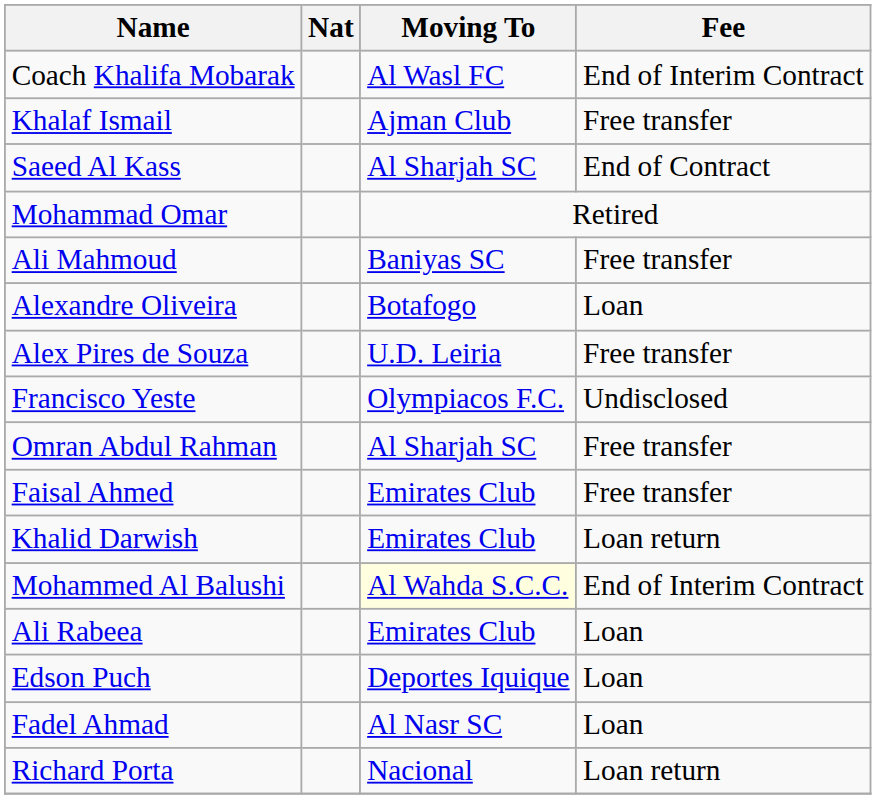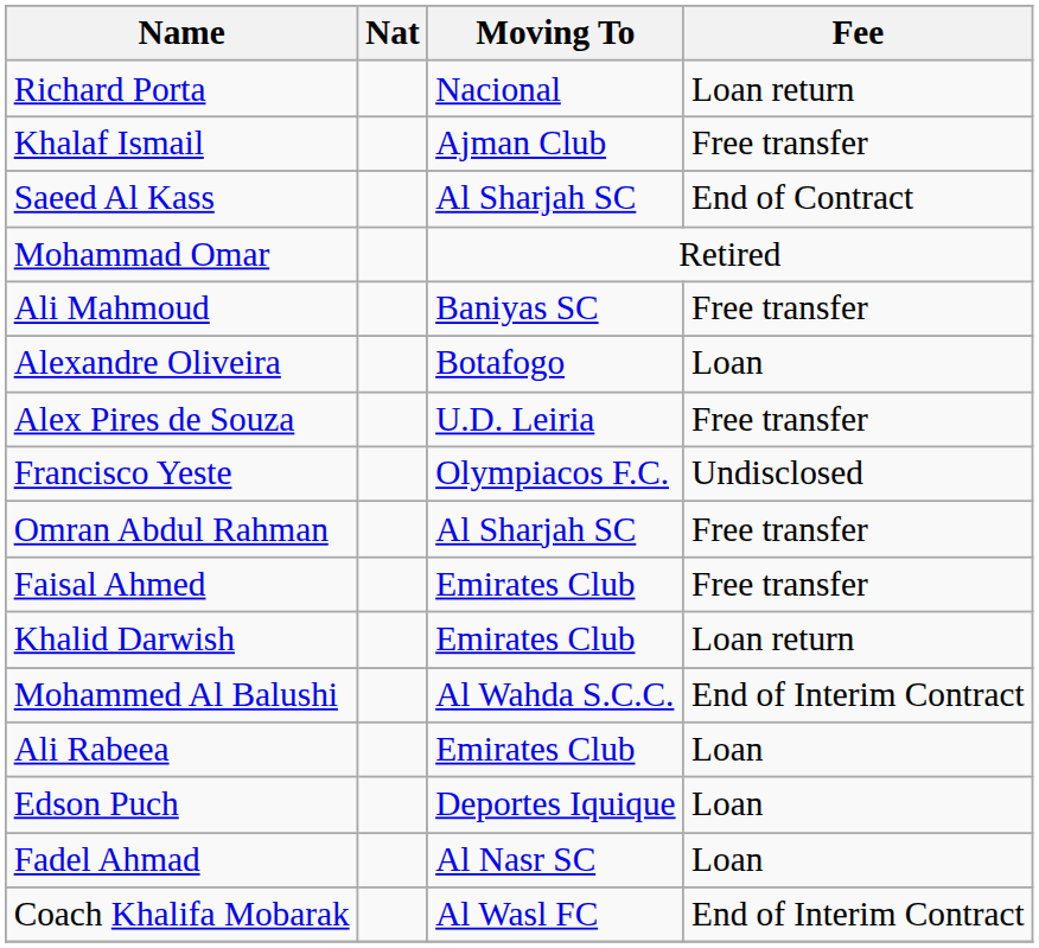 <table class="wikitable sortable">
 <tr>
 <th>Name</th>
 <th>Nat</th>
 <th>Moving To</th>
 <th>Fee</th>
 </tr>
 <tr>
-<td>Coach <a href='#'>Khalifa Mobarak</a></td>
+<td><a href='#'>Richard Porta</a></td>
 <td></td>
-<td><a href='#'>Al Wasl FC</a></td>
-<td>End of Interim Contract</td>
+<td><a href='#'>Nacional</a></td>
+<td>Loan return</td>
 </tr>
 <tr>
 <td><a href='#'>Khalaf Ismail</a></td>
 <td></td>
 <td><a href='#'>Ajman Club</a></td>
 <td>Free transfer</td>
 </tr>
 <tr>
 <td><a href='#'>Saeed Al Kass</a></td>
 <td></td>
 <td><a href='#'>Al Sharjah SC</a></td>
 <td>End of Contract</td>
 </tr>
 <tr>
 <td><a href='#'>Mohammad Omar</a></td>
 <td></td>
 <td style="text-align:center;" colspan="2">Retired</td>
 </tr>
 <tr>
 <td><a href='#'>Ali Mahmoud</a></td>
 <td></td>
 <td><a href='#'>Baniyas SC</a></td>
 <td>Free transfer</td>
 </tr>
 <tr>
 <td><a href='#'>Alexandre Oliveira</a></td>
 <td></td>
 <td><a href='#'>Botafogo</a></td>
 <td>Loan</td>
 </tr>
 <tr>
 <td><a href='#'>Alex Pires de Souza</a></td>
 <td></td>
 <td><a href='#'>U.D. Leiria</a></td>
 <td>Free transfer</td>
 </tr>
 <tr>
 <td><a href='#'>Francisco Yeste</a></td>
 <td></td>
 <td><a href='#'>Olympiacos F.C.</a></td>
 <td>Undisclosed</td>
 </tr>
 <tr>
 <td><a href='#'>Omran Abdul Rahman</a></td>
 <td></td>
 <td><a href='#'>Al Sharjah SC</a></td>
 <td>Free transfer</td>
 </tr>
 <tr>
 <td><a href='#'>Faisal Ahmed</a></td>
 <td></td>
 <td><a href='#'>Emirates Club</a></td>
 <td>Free transfer</td>
 </tr>
 <tr>
 <td><a href='#'>Khalid Darwish</a></td>
 <td></td>
 <td><a href='#'>Emirates Club</a></td>
 <td>Loan return</td>
 </tr>
 <tr>
 <td><a href='#'>Mohammed Al Balushi</a></td>
 <td></td>
-<td style="background: lightyellow;"><a href='#'>Al Wahda S.C.C.</a></td>
+<td><a href='#'>Al Wahda S.C.C.</a></td>
 <td>End of Interim Contract</td>
 </tr>
 <tr>
 <td><a href='#'>Ali Rabeea</a></td>
 <td></td>
 <td><a href='#'>Emirates Club</a></td>
 <td>Loan</td>
 </tr>
 <tr>
 <td><a href='#'>Edson Puch</a></td>
 <td></td>
 <td><a href='#'>Deportes Iquique</a></td>
 <td>Loan</td>
 </tr>
 <tr>
 <td><a href='#'>Fadel Ahmad</a></td>
 <td></td>
 <td><a href='#'>Al Nasr SC</a></td>
 <td>Loan</td>
 </tr>
 <tr>
-<td><a href='#'>Richard Porta</a></td>
+<td>Coach <a href='#'>Khalifa Mobarak</a></td>
 <td></td>
-<td><a href='#'>Nacional</a></td>
-<td>Loan return</td>
+<td><a href='#'>Al Wasl FC</a></td>
+<td>End of Interim Contract</td>
 </tr>
 <tr>
 </tr>
 </table>
